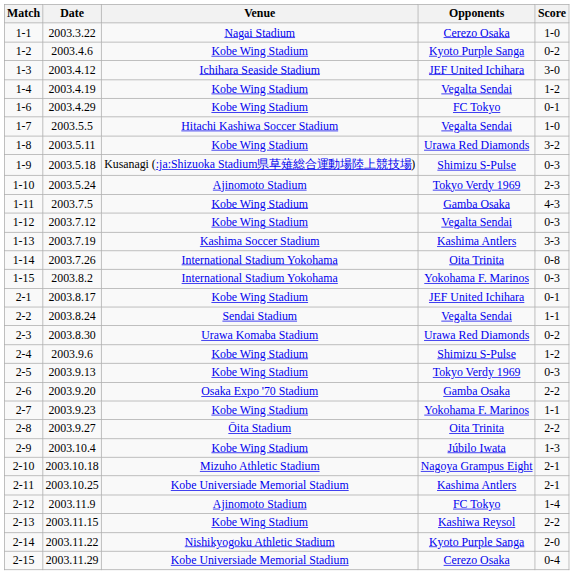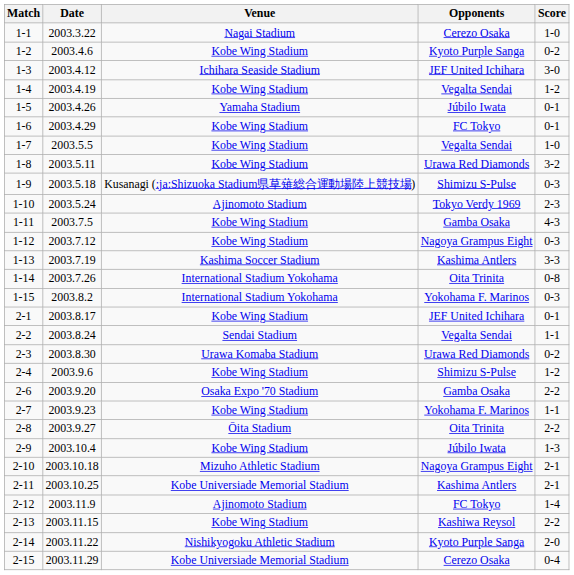 <table class="wikitable" style="text-align:center;">
 <tr>
 <th>Match</th>
 <th>Date</th>
 <th>Venue</th>
 <th>Opponents</th>
 <th>Score</th>
 </tr>
 <tr>
 <td>1-1</td>
 <td>2003.3.22</td>
 <td><a href='#'>Nagai Stadium</a></td>
 <td><a href='#'>Cerezo Osaka</a></td>
 <td>1-0</td>
 </tr>
 <tr>
 <td>1-2</td>
 <td>2003.4.6</td>
 <td><a href='#'>Kobe Wing Stadium</a></td>
 <td><a href='#'>Kyoto Purple Sanga</a></td>
 <td>0-2</td>
 </tr>
 <tr>
 <td>1-3</td>
 <td>2003.4.12</td>
 <td><a href='#'>Ichihara Seaside Stadium</a></td>
 <td><a href='#'>JEF United Ichihara</a></td>
 <td>3-0</td>
 </tr>
 <tr>
 <td>1-4</td>
 <td>2003.4.19</td>
 <td><a href='#'>Kobe Wing Stadium</a></td>
 <td><a href='#'>Vegalta Sendai</a></td>
 <td>1-2</td>
 </tr>
 <tr>
+<td>1-5</td>
+<td>2003.4.26</td>
+<td><a href='#'>Yamaha Stadium</a></td>
+<td><a href='#'>Júbilo Iwata</a></td>
+<td>0-1</td>
+</tr>
+<tr>
 <td>1-6</td>
 <td>2003.4.29</td>
 <td><a href='#'>Kobe Wing Stadium</a></td>
 <td><a href='#'>FC Tokyo</a></td>
 <td>0-1</td>
 </tr>
 <tr>
 <td>1-7</td>
 <td>2003.5.5</td>
-<td><a href='#'>Hitachi Kashiwa Soccer Stadium</a></td>
+<td><a href='#'>Kobe Wing Stadium</a></td>
 <td><a href='#'>Vegalta Sendai</a></td>
 <td>1-0</td>
 </tr>
 <tr>
 <td>1-8</td>
 <td>2003.5.11</td>
 <td><a href='#'>Kobe Wing Stadium</a></td>
 <td><a href='#'>Urawa Red Diamonds</a></td>
 <td>3-2</td>
 </tr>
 <tr>
 <td>1-9</td>
 <td>2003.5.18</td>
 <td>Kusanagi (<a href='#'>:ja:Shizuoka Stadium県草薙総合運動場陸上競技場</a>)</td>
 <td><a href='#'>Shimizu S-Pulse</a></td>
 <td>0-3</td>
 </tr>
 <tr>
 <td>1-10</td>
 <td>2003.5.24</td>
 <td><a href='#'>Ajinomoto Stadium</a></td>
 <td><a href='#'>Tokyo Verdy 1969</a></td>
 <td>2-3</td>
 </tr>
 <tr>
 <td>1-11</td>
 <td>2003.7.5</td>
 <td><a href='#'>Kobe Wing Stadium</a></td>
 <td><a href='#'>Gamba Osaka</a></td>
 <td>4-3</td>
 </tr>
 <tr>
 <td>1-12</td>
 <td>2003.7.12</td>
 <td><a href='#'>Kobe Wing Stadium</a></td>
-<td><a href='#'>Vegalta Sendai</a></td>
+<td><a href='#'>Nagoya Grampus Eight</a></td>
 <td>0-3</td>
 </tr>
 <tr>
 <td>1-13</td>
 <td>2003.7.19</td>
 <td><a href='#'>Kashima Soccer Stadium</a></td>
 <td><a href='#'>Kashima Antlers</a></td>
 <td>3-3</td>
 </tr>
 <tr>
 <td>1-14</td>
 <td>2003.7.26</td>
 <td><a href='#'>International Stadium Yokohama</a></td>
 <td><a href='#'>Oita Trinita</a></td>
 <td>0-8</td>
 </tr>
 <tr>
 <td>1-15</td>
 <td>2003.8.2</td>
 <td><a href='#'>International Stadium Yokohama</a></td>
 <td><a href='#'>Yokohama F. Marinos</a></td>
 <td>0-3</td>
 </tr>
 <tr>
 <td>2-1</td>
 <td>2003.8.17</td>
 <td><a href='#'>Kobe Wing Stadium</a></td>
 <td><a href='#'>JEF United Ichihara</a></td>
 <td>0-1</td>
 </tr>
 <tr>
 <td>2-2</td>
 <td>2003.8.24</td>
 <td><a href='#'>Sendai Stadium</a></td>
 <td><a href='#'>Vegalta Sendai</a></td>
 <td>1-1</td>
 </tr>
 <tr>
 <td>2-3</td>
 <td>2003.8.30</td>
 <td><a href='#'>Urawa Komaba Stadium</a></td>
 <td><a href='#'>Urawa Red Diamonds</a></td>
 <td>0-2</td>
 </tr>
 <tr>
 <td>2-4</td>
 <td>2003.9.6</td>
 <td><a href='#'>Kobe Wing Stadium</a></td>
 <td><a href='#'>Shimizu S-Pulse</a></td>
 <td>1-2</td>
-</tr>
-<tr>
-<td>2-5</td>
-<td>2003.9.13</td>
-<td><a href='#'>Kobe Wing Stadium</a></td>
-<td><a href='#'>Tokyo Verdy 1969</a></td>
-<td>0-3</td>
 </tr>
 <tr>
 <td>2-6</td>
 <td>2003.9.20</td>
 <td><a href='#'>Osaka Expo '70 Stadium</a></td>
 <td><a href='#'>Gamba Osaka</a></td>
 <td>2-2</td>
 </tr>
 <tr>
 <td>2-7</td>
 <td>2003.9.23</td>
 <td><a href='#'>Kobe Wing Stadium</a></td>
 <td><a href='#'>Yokohama F. Marinos</a></td>
 <td>1-1</td>
 </tr>
 <tr>
 <td>2-8</td>
 <td>2003.9.27</td>
 <td><a href='#'>Ōita Stadium</a></td>
 <td><a href='#'>Oita Trinita</a></td>
 <td>2-2</td>
 </tr>
 <tr>
 <td>2-9</td>
 <td>2003.10.4</td>
 <td><a href='#'>Kobe Wing Stadium</a></td>
 <td><a href='#'>Júbilo Iwata</a></td>
 <td>1-3</td>
 </tr>
 <tr>
 <td>2-10</td>
 <td>2003.10.18</td>
 <td><a href='#'>Mizuho Athletic Stadium</a></td>
 <td><a href='#'>Nagoya Grampus Eight</a></td>
 <td>2-1</td>
 </tr>
 <tr>
 <td>2-11</td>
 <td>2003.10.25</td>
 <td><a href='#'>Kobe Universiade Memorial Stadium</a></td>
 <td><a href='#'>Kashima Antlers</a></td>
 <td>2-1</td>
 </tr>
 <tr>
 <td>2-12</td>
 <td>2003.11.9</td>
 <td><a href='#'>Ajinomoto Stadium</a></td>
 <td><a href='#'>FC Tokyo</a></td>
 <td>1-4</td>
 </tr>
 <tr>
 <td>2-13</td>
 <td>2003.11.15</td>
 <td><a href='#'>Kobe Wing Stadium</a></td>
 <td><a href='#'>Kashiwa Reysol</a></td>
 <td>2-2</td>
 </tr>
 <tr>
 <td>2-14</td>
 <td>2003.11.22</td>
 <td><a href='#'>Nishikyogoku Athletic Stadium</a></td>
 <td><a href='#'>Kyoto Purple Sanga</a></td>
 <td>2-0</td>
 </tr>
 <tr>
 <td>2-15</td>
 <td>2003.11.29</td>
 <td><a href='#'>Kobe Universiade Memorial Stadium</a></td>
 <td><a href='#'>Cerezo Osaka</a></td>
 <td>0-4</td>
 </tr>
 </table>
